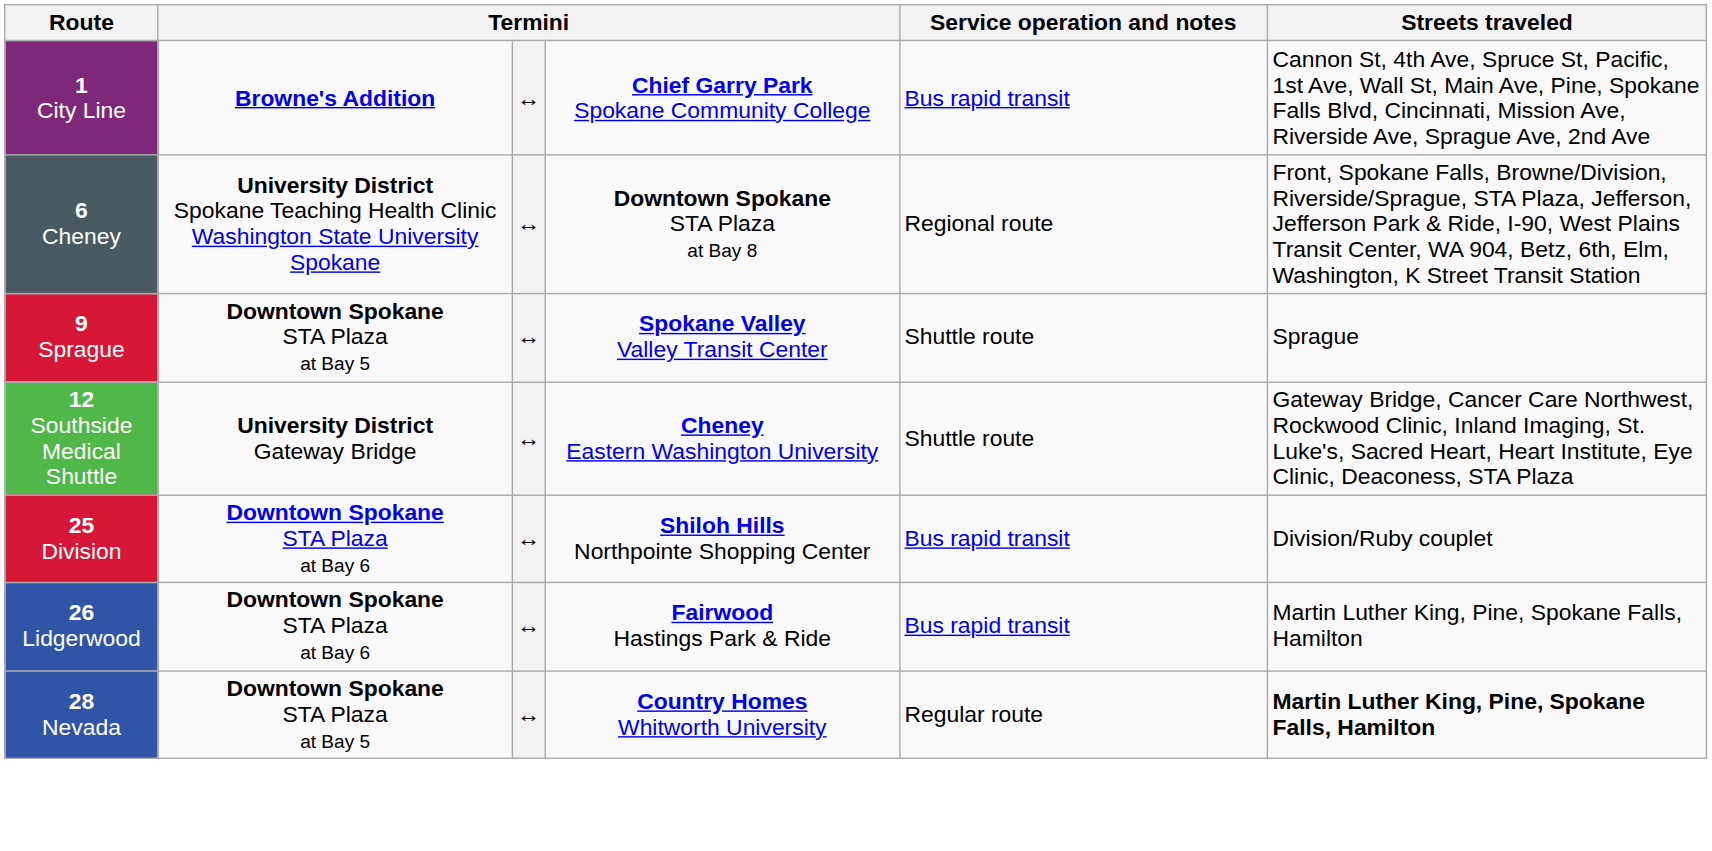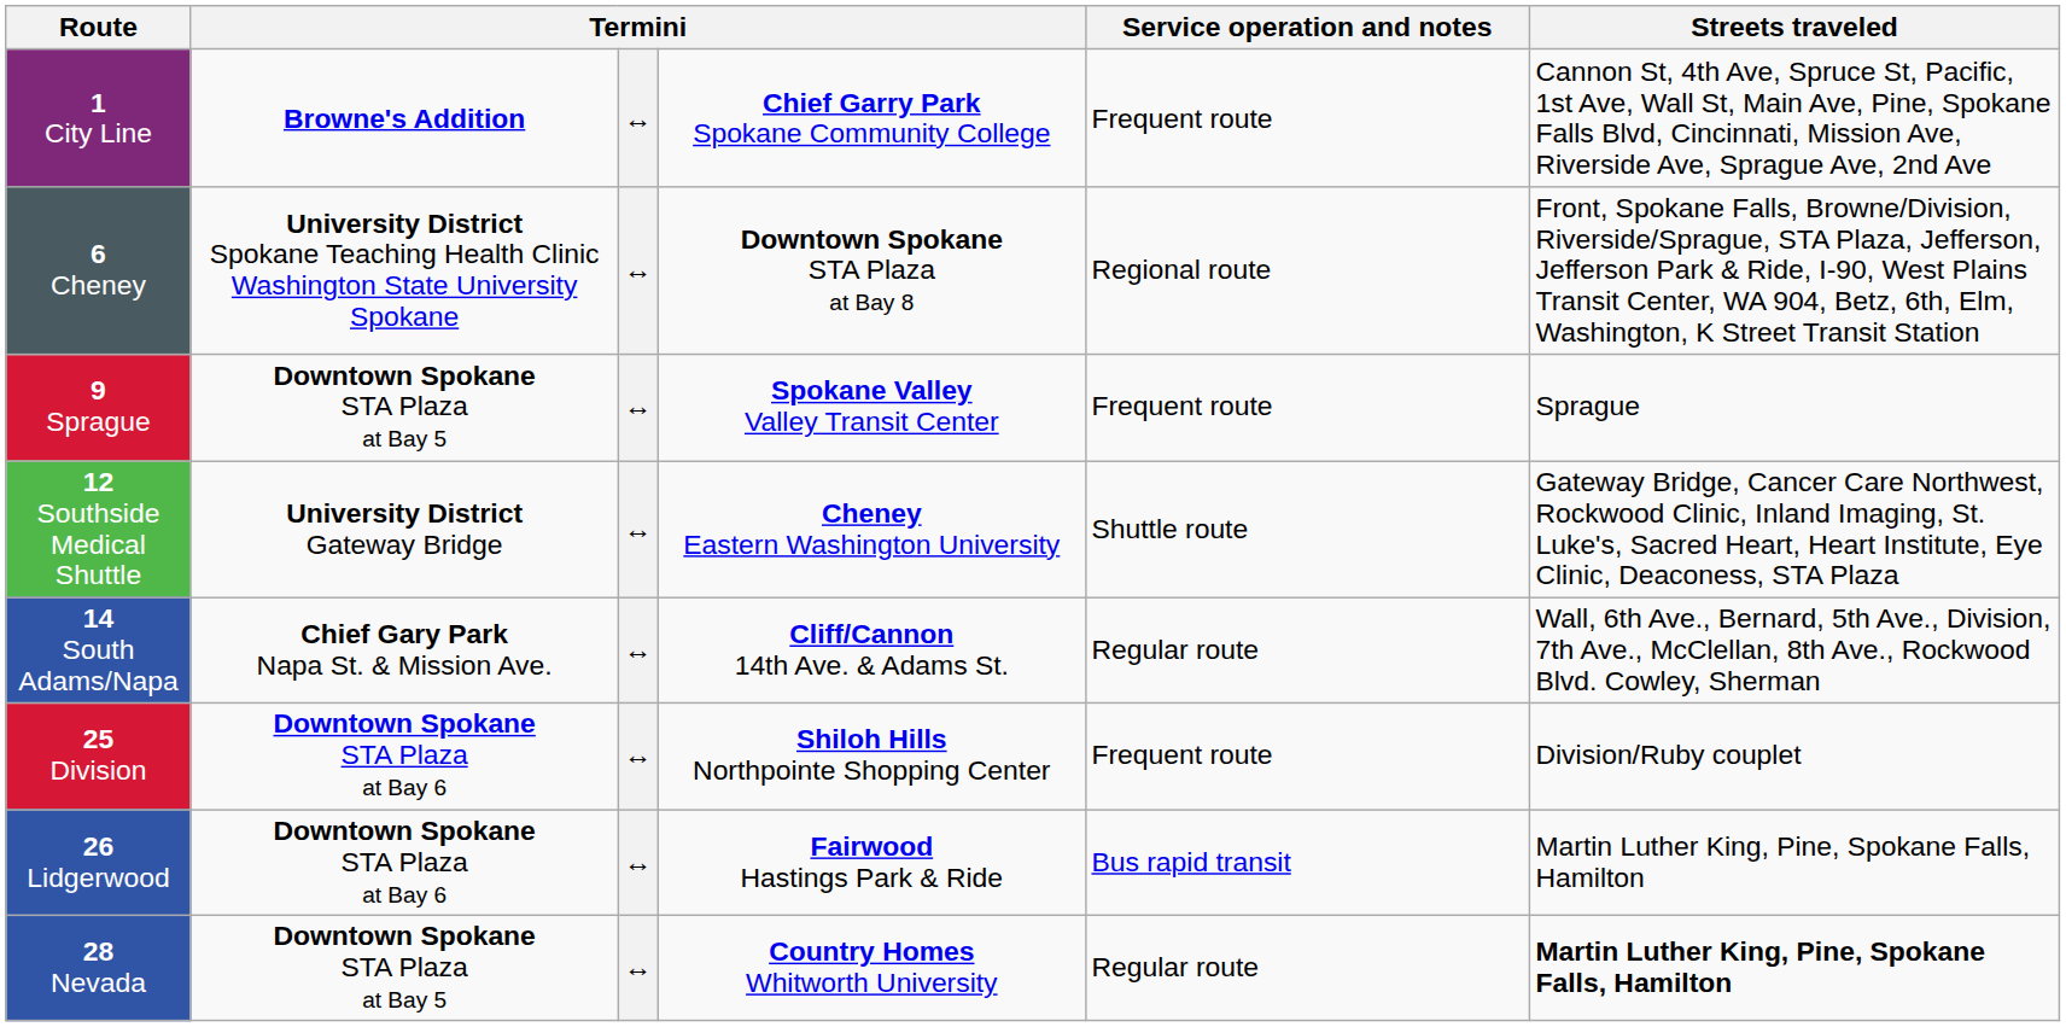 <table class=wikitable style="font-size: 100%;" text-valign="center"|>
 <tr>
 <th width="100px">Route</th>
 <th colspan=3>Termini</th>
 <th width="250px">Service operation and notes</th>
 <th width="300px">Streets traveled</th>
 </tr>
 <tr>
 <td style="background:#7f287a; color:white" align="center" valign="center"><div><strong>1</strong><br>City Line<br></div></td>
 <td width="240px" align="center" !><strong><a href='#'>Browne's Addition</a></strong></td>
 <th><span>↔</span></th>
 <td width="240px" align="center" !><strong><a href='#'>Chief Garry Park</a></strong><br><a href='#'>Spokane Community College</a></td>
-<td><a href='#'>Bus rapid transit</a></td>
+<td>Frequent route</td>
 <td>Cannon St, 4th Ave, Spruce St, Pacific, 1st Ave, Wall St, Main Ave, Pine, Spokane Falls Blvd, Cincinnati, Mission Ave, Riverside Ave, Sprague Ave, 2nd Ave</td>
 </tr>
 <tr>
 <td style="background:#495a60; color:white" align="center" valign="center"><div><strong>6</strong><br>Cheney</div></td>
 <td width="240px" align="center" !><strong>University District</strong><br>Spokane Teaching Health Clinic<br><a href='#'>Washington State University Spokane</a><br></td>
 <th><span>↔</span></th>
 <td ! width="240px" align="center"><strong>Downtown Spokane</strong><br>STA Plaza<br><small>at Bay 8</small></td>
 <td>Regional route</td>
 <td>Front, Spokane Falls, Browne/Division, Riverside/Sprague, STA Plaza, Jefferson, Jefferson Park & Ride, I-90, West Plains Transit Center, WA 904, Betz, 6th, Elm, Washington, K Street Transit Station</td>
 </tr>
 <tr>
 <td style="background:#d61735; color:white" align="center" valign="center"><div><strong>9</strong><br>Sprague</div></td>
 <td width="240px" align="center" !><strong>Downtown Spokane</strong> <br>STA Plaza<br><small>at Bay 5</small></td>
 <th><span>↔</span></th>
 <td width="240px" align="center" !><strong><a href='#'>Spokane Valley</a></strong><br><a href='#'>Valley Transit Center</a><br></td>
-<td>Shuttle route</td>
+<td>Frequent route</td>
 <td>Sprague</td>
 </tr>
 <tr>
 <td style="background:#50b848; color:white" align="center" valign=center><div><strong>12</strong><br>Southside Medical Shuttle</div></td>
 <td ! width="240px" align="center"><strong>University District</strong> <br>Gateway Bridge</td>
 <th><span>↔</span></th>
 <td width="240px" align="center" !><strong><a href='#'>Cheney</a></strong><br><a href='#'>Eastern Washington University</a><br></td>
 <td>Shuttle route</td>
 <td>Gateway Bridge, Cancer Care Northwest, Rockwood Clinic, Inland Imaging, St. Luke's, Sacred Heart, Heart Institute, Eye Clinic, Deaconess, STA Plaza</td>
 </tr>
 <tr>
+<td style="background:#3054a6; color:white" align="center" valign="center"><div><strong>14</strong><br>South Adams/Napa</div></td>
+<td width="240px" align="center" !><strong>Chief Gary Park</strong><br>Napa St. & Mission Ave.</td>
+<th><span>↔</span></th>
+<td width="240px" align="center" !><strong><a href='#'>Cliff/Cannon</a></strong><br>14th Ave. & Adams St.</td>
+<td>Regular route</td>
+<td>Wall, 6th Ave., Bernard, 5th Ave., Division, 7th Ave., McClellan, 8th Ave., Rockwood Blvd. Cowley, Sherman</td>
+</tr>
+<tr>
 <td style="background:#d61735; color:white" align="center" valign="center"><div><strong>25</strong><br>Division</div></td>
 <td width="240px" align="center" !><strong><a href='#'>Downtown Spokane</a></strong> <br><a href='#'>STA Plaza</a><br><small>at Bay 6</small></td>
 <th><span>↔</span></th>
 <td width="240px" align="center" !><strong><a href='#'>Shiloh Hills</a></strong> <br>Northpointe Shopping Center<br></td>
-<td><a href='#'>Bus rapid transit</a></td>
+<td>Frequent route</td>
 <td>Division/Ruby couplet</td>
 </tr>
 <tr>
 <td style="background:#3054a6; color:white" align="center" valign="center"><div><strong>26</strong><br>Lidgerwood</div></td>
 <td width="240px" align="center" !><strong>Downtown Spokane</strong> <br>STA Plaza<br><small>at Bay 6</small></td>
 <th><span>↔</span></th>
 <td width="240px" align="center" !><strong><a href='#'>Fairwood</a></strong><br>Hastings Park & Ride<br></td>
 <td><a href='#'>Bus rapid transit</a></td>
 <td>Martin Luther King, Pine, Spokane Falls, Hamilton</td>
 </tr>
 <tr>
 <td style="background:#3054a6; color:white" align="center" valign="center"><div><strong>28</strong><br>Nevada</div></td>
 <td width="240px" align="center" !><strong>Downtown Spokane</strong> <br>STA Plaza<br><small>at Bay 5</small></td>
 <th><span>↔</span></th>
 <td width="240px" align="center" !><strong><a href='#'>Country Homes</a></strong> <br><a href='#'>Whitworth University</a><br></td>
 <td>Regular route</td>
 <td><strong>Martin Luther King, Pine, Spokane Falls, Hamilton</strong></td>
 </tr>
 </table>
